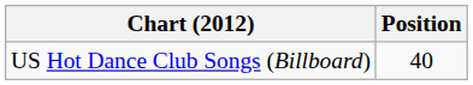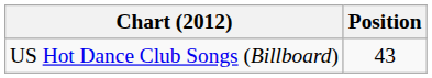 <table class="wikitable sortable">
 <tr>
 <th scope="col">Chart (2012)</th>
 <th scope="col">Position</th>
 </tr>
 <tr>
 <td>US <a href='#'>Hot Dance Club Songs</a> (<em>Billboard</em>)</td>
-<td align="center">40</td>
+<td align="center">43</td>
 </tr>
 </table>
